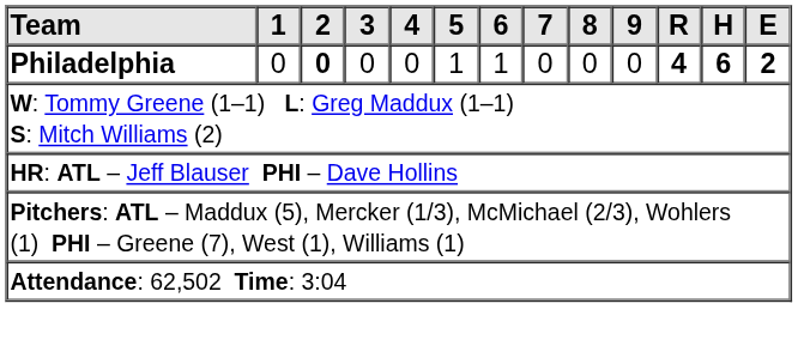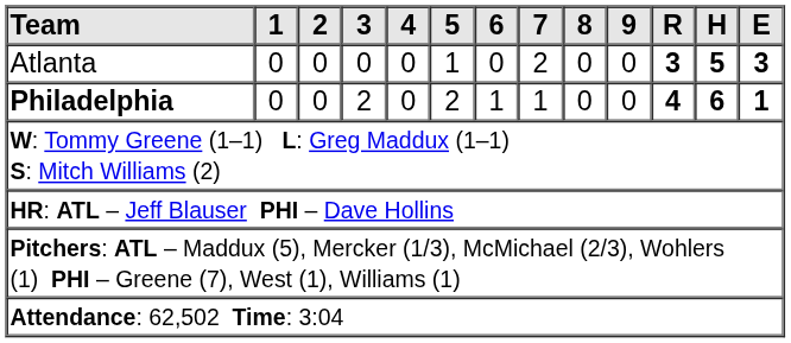 <table border=1 cellspacing=0 width=450 style="margin-left:3em;">
 <tr style="text-align:center; background-color:#e6e6e6;">
 <th align=left width=28%>Team</th>
 <th width=5%>1</th>
 <th width=5%>2</th>
 <th width=5%>3</th>
 <th width=5%>4</th>
 <th width=5%>5</th>
 <th width=5%>6</th>
 <th width=5%>7</th>
 <th width=5%>8</th>
 <th width=5%>9</th>
 <th width=5%>R</th>
 <th width=5%>H</th>
 <th width=5%>E</th>
 </tr>
 <tr style="text-align:center;">
+<td align=left>Atlanta</td>
+<td>0</td>
+<td>0</td>
+<td>0</td>
+<td>0</td>
+<td>1</td>
+<td>0</td>
+<td>2</td>
+<td>0</td>
+<td>0</td>
+<td><strong>3</strong></td>
+<td><strong>5</strong></td>
+<td><strong>3</strong></td>
+</tr>
+<tr style="text-align:center;">
 <td align=left><strong>Philadelphia</strong></td>
 <td>0</td>
-<td><strong>0</strong></td>
 <td>0</td>
+<td>2</td>
 <td>0</td>
+<td>2</td>
 <td>1</td>
 <td>1</td>
 <td>0</td>
 <td>0</td>
-<td>0</td>
 <td><strong>4</strong></td>
 <td><strong>6</strong></td>
-<td><strong>2</strong></td>
+<td><strong>1</strong></td>
 </tr>
 <tr style="text-align:left;">
 <td colspan=13><small><strong>W</strong>: <a href='#'>Tommy Greene</a> (1–1)    <strong>L</strong>: <a href='#'>Greg Maddux</a> (1–1)<br><strong>S</strong>: <a href='#'>Mitch Williams</a> (2)</small></td>
 </tr>
 <tr style="text-align:left;">
 <td colspan=13><small><strong>HR</strong>: <strong>ATL</strong> – <a href='#'>Jeff Blauser</a>  <strong>PHI</strong> – <a href='#'>Dave Hollins</a></small></td>
 </tr>
 <tr style="text-align:left;">
 <td colspan=13><small><strong>Pitchers</strong>: <strong>ATL</strong> – Maddux (5), Mercker (1/3), McMichael (2/3), Wohlers (1)  <strong>PHI</strong> – Greene (7), West (1), Williams (1)</small></td>
 </tr>
 <tr style="text-align:left;">
 <td colspan=13><small><strong>Attendance</strong>: 62,502  <strong>Time</strong>: 3:04</small></td>
 </tr>
 </table>
